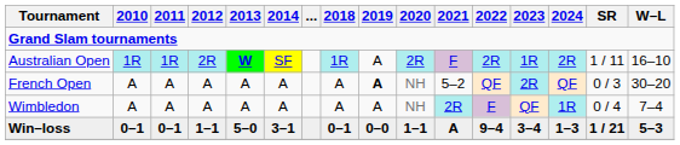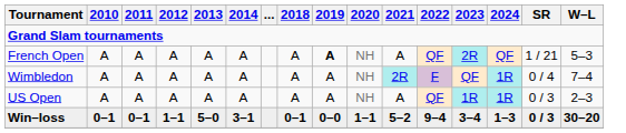 <table class=wikitable style=text-align:center;>
 <tr>
 <th>Tournament</th>
 <th><a href='#'>2010</a></th>
 <th><a href='#'>2011</a></th>
 <th><a href='#'>2012</a></th>
 <th><a href='#'>2013</a></th>
 <th><a href='#'>2014</a></th>
 <th>...</th>
 <th><a href='#'>2018</a></th>
 <th><a href='#'>2019</a></th>
 <th><a href='#'>2020</a></th>
 <th><a href='#'>2021</a></th>
 <th><a href='#'>2022</a></th>
 <th><a href='#'>2023</a></th>
 <th><a href='#'>2024</a></th>
 <th>SR</th>
 <th>W–L</th>
 </tr>
 <tr>
 <td colspan="16" align="left"><strong><a href='#'>Grand Slam tournaments</a></strong></td>
 </tr>
 <tr>
-<td align=left><a href='#'>Australian Open</a></td>
-<td bgcolor=afeeee><a href='#'>1R</a></td>
-<td bgcolor=afeeee><a href='#'>1R</a></td>
-<td bgcolor=afeeee><a href='#'>2R</a></td>
-<td bgcolor=lime><a href='#'><strong>W</strong></a></td>
-<td bgcolor=yellow><a href='#'>SF</a></td>
-<td></td>
-<td bgcolor=afeeee><a href='#'>1R</a></td>
-<td>A</td>
-<td bgcolor=afeeee><a href='#'>2R</a></td>
-<td bgcolor=thistle><a href='#'>F</a></td>
-<td bgcolor=afeeee><a href='#'>2R</a></td>
-<td bgcolor=afeeee><a href='#'>1R</a></td>
-<td bgcolor=afeeee><a href='#'>2R</a></td>
-<td>1 / 11</td>
-<td>16–10</td>
-</tr>
-<tr>
 <td align=left><a href='#'>French Open</a></td>
 <td>A</td>
 <td>A</td>
 <td>A</td>
 <td>A</td>
 <td>A</td>
 <td></td>
 <td>A</td>
 <td><strong>A</strong></td>
 <td style=color:#767676>NH</td>
-<td>5–2</td>
+<td>A</td>
 <td bgcolor=ffebcd><a href='#'>QF</a></td>
 <td bgcolor=afeeee><a href='#'>2R</a></td>
 <td bgcolor=ffebcd><a href='#'>QF</a></td>
-<td>0 / 3</td>
-<td>30–20</td>
+<td>1 / 21</td>
+<td>5–3</td>
 </tr>
 <tr>
 <td align=left><a href='#'>Wimbledon</a></td>
 <td>A</td>
 <td>A</td>
 <td>A</td>
 <td>A</td>
 <td>A</td>
 <td></td>
 <td>A</td>
 <td>A</td>
 <td style=color:#767676>NH</td>
 <td bgcolor=afeeee><a href='#'>2R</a></td>
 <td bgcolor=thistle><a href='#'>F</a></td>
 <td bgcolor=ffebcd><a href='#'>QF</a></td>
 <td bgcolor=afeeee><a href='#'>1R</a></td>
 <td>0 / 4</td>
 <td>7–4</td>
 </tr>
+<tr>
+<td align=left><a href='#'>US Open</a></td>
+<td>A</td>
+<td>A</td>
+<td>A</td>
+<td>A</td>
+<td>A</td>
+<td></td>
+<td>A</td>
+<td>A</td>
+<td style=color:#767676>NH</td>
+<td>A</td>
+<td bgcolor=ffebcd><a href='#'>QF</a></td>
+<td bgcolor=afeeee><a href='#'>1R</a></td>
+<td bgcolor=afeeee><a href='#'>1R</a></td>
+<td>0 / 3</td>
+<td>2–3</td>
+</tr>
 <tr style=font-weight:bold;background:#efefef>
 <td style=text-align:left>Win–loss</td>
 <td>0–1</td>
 <td>0–1</td>
 <td>1–1</td>
 <td>5–0</td>
 <td>3–1</td>
 <td></td>
 <td>0–1</td>
 <td>0–0</td>
 <td>1–1</td>
-<td>A</td>
+<td>5–2</td>
 <td>9–4</td>
 <td>3–4</td>
 <td>1–3</td>
-<td>1 / 21</td>
-<td>5–3</td>
+<td>0 / 3</td>
+<td>30–20</td>
 </tr>
 <tr>
 </tr>
 </table>
